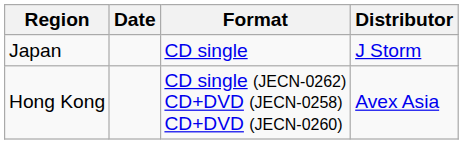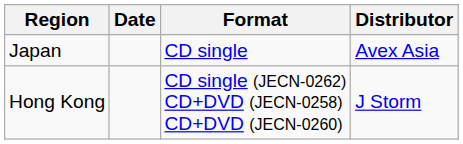 <table class="wikitable">
 <tr>
 <th>Region</th>
 <th>Date</th>
 <th>Format</th>
 <th>Distributor</th>
 </tr>
 <tr>
 <td>Japan</td>
 <td></td>
 <td><a href='#'>CD single</a></td>
-<td><a href='#'>J Storm</a></td>
+<td><a href='#'>Avex Asia</a></td>
 </tr>
 <tr>
 <td>Hong Kong</td>
 <td></td>
 <td><a href='#'>CD single</a> <small>(JECN-0262)</small><br><a href='#'>CD+DVD</a> <small>(JECN-0258)</small><br><a href='#'>CD+DVD</a> <small>(JECN-0260)</small></td>
-<td><a href='#'>Avex Asia</a></td>
+<td><a href='#'>J Storm</a></td>
 </tr>
 </table>
